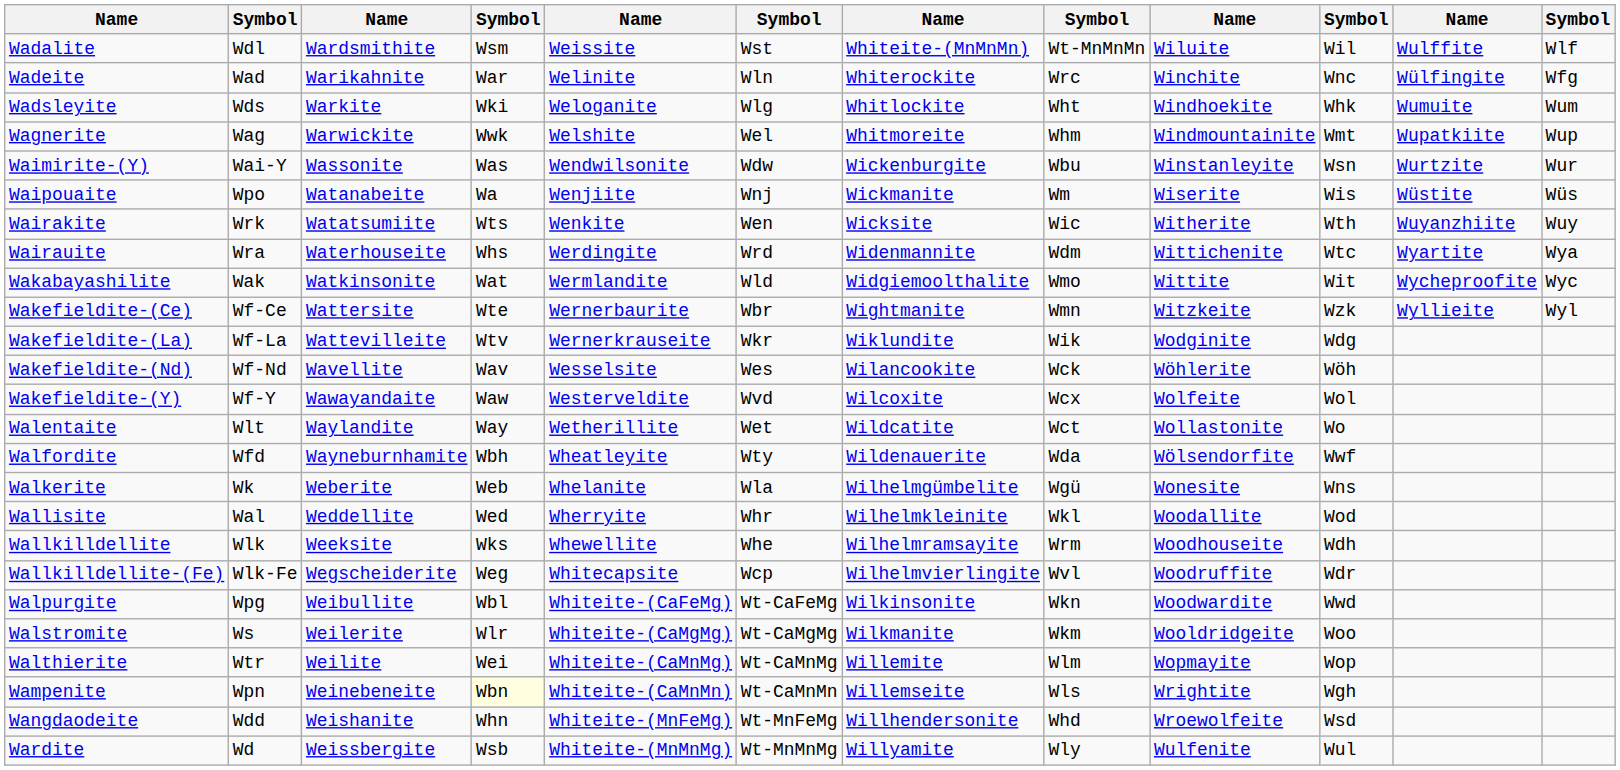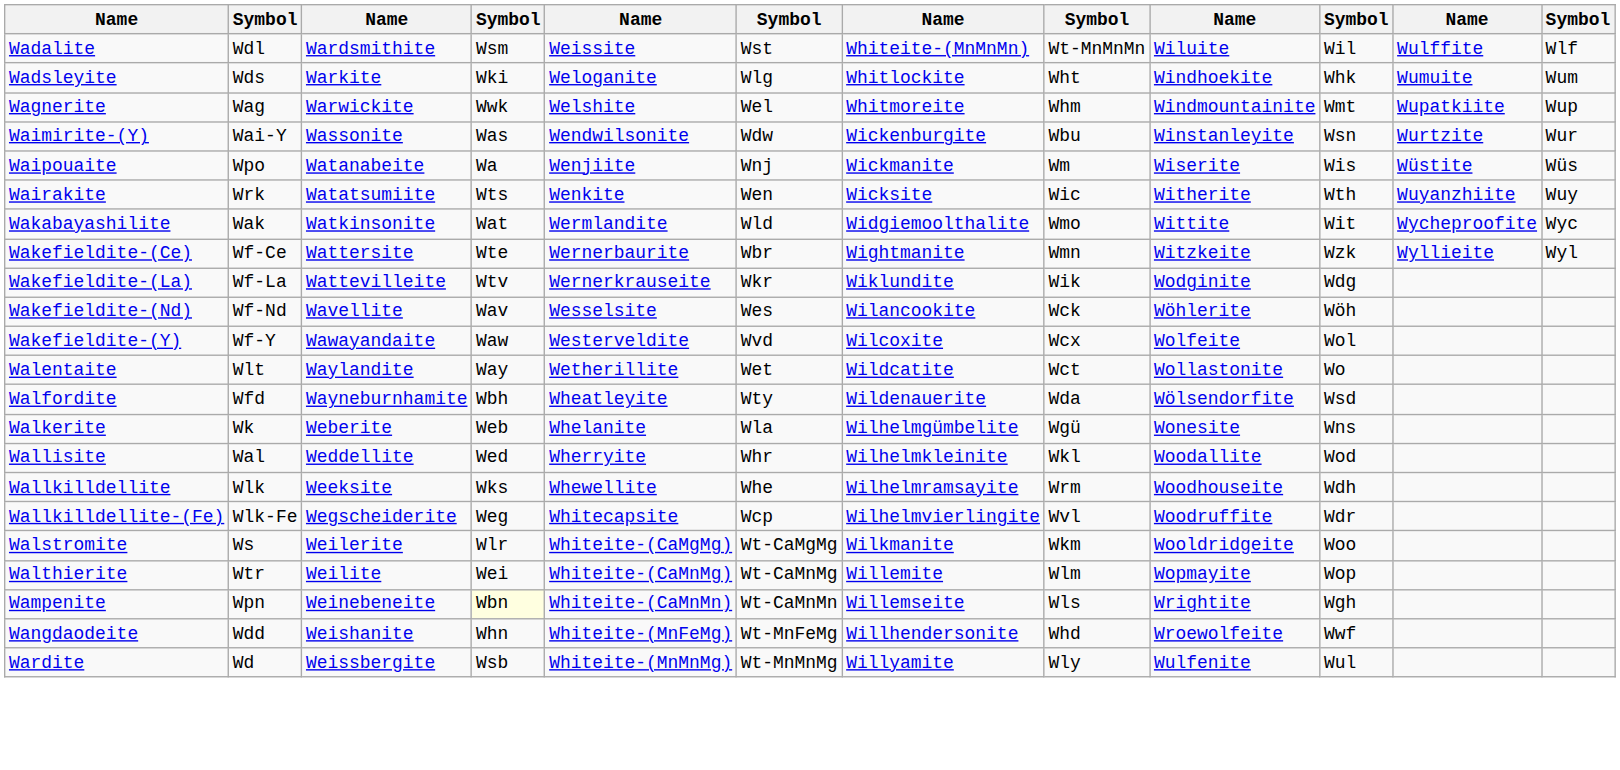 <table class="wikitable">
 <tr>
 <th>Name</th>
 <th>Symbol</th>
 <th>Name</th>
 <th>Symbol</th>
 <th>Name</th>
 <th>Symbol</th>
 <th>Name</th>
 <th>Symbol</th>
 <th>Name</th>
 <th>Symbol</th>
 <th>Name</th>
 <th>Symbol</th>
 </tr>
 <tr>
 <td><a href='#'>Wadalite</a></td>
 <td>Wdl</td>
 <td><a href='#'>Wardsmithite</a></td>
 <td>Wsm</td>
 <td><a href='#'>Weissite</a></td>
 <td>Wst</td>
 <td><a href='#'>Whiteite-(MnMnMn)</a></td>
 <td>Wt-MnMnMn</td>
 <td><a href='#'>Wiluite</a></td>
 <td>Wil</td>
 <td><a href='#'>Wulffite</a></td>
 <td>Wlf</td>
-</tr>
-<tr>
-<td><a href='#'>Wadeite</a></td>
-<td>Wad</td>
-<td><a href='#'>Warikahnite</a></td>
-<td>War</td>
-<td><a href='#'>Welinite</a></td>
-<td>Wln</td>
-<td><a href='#'>Whiterockite</a></td>
-<td>Wrc</td>
-<td><a href='#'>Winchite</a></td>
-<td>Wnc</td>
-<td><a href='#'>Wülfingite</a></td>
-<td>Wfg</td>
 </tr>
 <tr>
 <td><a href='#'>Wadsleyite</a></td>
 <td>Wds</td>
 <td><a href='#'>Warkite</a></td>
 <td>Wki</td>
 <td><a href='#'>Weloganite</a></td>
 <td>Wlg</td>
 <td><a href='#'>Whitlockite</a></td>
 <td>Wht</td>
 <td><a href='#'>Windhoekite</a></td>
 <td>Whk</td>
 <td><a href='#'>Wumuite</a></td>
 <td>Wum</td>
 </tr>
 <tr>
 <td><a href='#'>Wagnerite</a></td>
 <td>Wag</td>
 <td><a href='#'>Warwickite</a></td>
 <td>Wwk</td>
 <td><a href='#'>Welshite</a></td>
 <td>Wel</td>
 <td><a href='#'>Whitmoreite</a></td>
 <td>Whm</td>
 <td><a href='#'>Windmountainite</a></td>
 <td>Wmt</td>
 <td><a href='#'>Wupatkiite</a></td>
 <td>Wup</td>
 </tr>
 <tr>
 <td><a href='#'>Waimirite-(Y)</a></td>
 <td>Wai-Y</td>
 <td><a href='#'>Wassonite</a></td>
 <td>Was</td>
 <td><a href='#'>Wendwilsonite</a></td>
 <td>Wdw</td>
 <td><a href='#'>Wickenburgite</a></td>
 <td>Wbu</td>
 <td><a href='#'>Winstanleyite</a></td>
 <td>Wsn</td>
 <td><a href='#'>Wurtzite</a></td>
 <td>Wur</td>
 </tr>
 <tr>
 <td><a href='#'>Waipouaite</a></td>
 <td>Wpo</td>
 <td><a href='#'>Watanabeite</a></td>
 <td>Wa</td>
 <td><a href='#'>Wenjiite</a></td>
 <td>Wnj</td>
 <td><a href='#'>Wickmanite</a></td>
 <td>Wm</td>
 <td><a href='#'>Wiserite</a></td>
 <td>Wis</td>
 <td><a href='#'>Wüstite</a></td>
 <td>Wüs</td>
 </tr>
 <tr>
 <td><a href='#'>Wairakite</a></td>
 <td>Wrk</td>
 <td><a href='#'>Watatsumiite</a></td>
 <td>Wts</td>
 <td><a href='#'>Wenkite</a></td>
 <td>Wen</td>
 <td><a href='#'>Wicksite</a></td>
 <td>Wic</td>
 <td><a href='#'>Witherite</a></td>
 <td>Wth</td>
 <td><a href='#'>Wuyanzhiite</a></td>
 <td>Wuy</td>
-</tr>
-<tr>
-<td><a href='#'>Wairauite</a></td>
-<td>Wra</td>
-<td><a href='#'>Waterhouseite</a></td>
-<td>Whs</td>
-<td><a href='#'>Werdingite</a></td>
-<td>Wrd</td>
-<td><a href='#'>Widenmannite</a></td>
-<td>Wdm</td>
-<td><a href='#'>Wittichenite</a></td>
-<td>Wtc</td>
-<td><a href='#'>Wyartite</a></td>
-<td>Wya</td>
 </tr>
 <tr>
 <td><a href='#'>Wakabayashilite</a></td>
 <td>Wak</td>
 <td><a href='#'>Watkinsonite</a></td>
 <td>Wat</td>
 <td><a href='#'>Wermlandite</a></td>
 <td>Wld</td>
 <td><a href='#'>Widgiemoolthalite</a></td>
 <td>Wmo</td>
 <td><a href='#'>Wittite</a></td>
 <td>Wit</td>
 <td><a href='#'>Wycheproofite</a></td>
 <td>Wyc</td>
 </tr>
 <tr>
 <td><a href='#'>Wakefieldite-(Ce)</a></td>
 <td>Wf-Ce</td>
 <td><a href='#'>Wattersite</a></td>
 <td>Wte</td>
 <td><a href='#'>Wernerbaurite</a></td>
 <td>Wbr</td>
 <td><a href='#'>Wightmanite</a></td>
 <td>Wmn</td>
 <td><a href='#'>Witzkeite</a></td>
 <td>Wzk</td>
 <td><a href='#'>Wyllieite</a></td>
 <td>Wyl</td>
 </tr>
 <tr>
 <td><a href='#'>Wakefieldite-(La)</a></td>
 <td>Wf-La</td>
 <td><a href='#'>Wattevilleite</a></td>
 <td>Wtv</td>
 <td><a href='#'>Wernerkrauseite</a></td>
 <td>Wkr</td>
 <td><a href='#'>Wiklundite</a></td>
 <td>Wik</td>
 <td><a href='#'>Wodginite</a></td>
 <td>Wdg</td>
 <td></td>
 <td></td>
 </tr>
 <tr>
 <td><a href='#'>Wakefieldite-(Nd)</a></td>
 <td>Wf-Nd</td>
 <td><a href='#'>Wavellite</a></td>
 <td>Wav</td>
 <td><a href='#'>Wesselsite</a></td>
 <td>Wes</td>
 <td><a href='#'>Wilancookite</a></td>
 <td>Wck</td>
 <td><a href='#'>Wöhlerite</a></td>
 <td>Wöh</td>
 <td></td>
 <td></td>
 </tr>
 <tr>
 <td><a href='#'>Wakefieldite-(Y)</a></td>
 <td>Wf-Y</td>
 <td><a href='#'>Wawayandaite</a></td>
 <td>Waw</td>
 <td><a href='#'>Westerveldite</a></td>
 <td>Wvd</td>
 <td><a href='#'>Wilcoxite</a></td>
 <td>Wcx</td>
 <td><a href='#'>Wolfeite</a></td>
 <td>Wol</td>
 <td></td>
 <td></td>
 </tr>
 <tr>
 <td><a href='#'>Walentaite</a></td>
 <td>Wlt</td>
 <td><a href='#'>Waylandite</a></td>
 <td>Way</td>
 <td><a href='#'>Wetherillite</a></td>
 <td>Wet</td>
 <td><a href='#'>Wildcatite</a></td>
 <td>Wct</td>
 <td><a href='#'>Wollastonite</a></td>
 <td>Wo</td>
 <td></td>
 <td></td>
 </tr>
 <tr>
 <td><a href='#'>Walfordite</a></td>
 <td>Wfd</td>
 <td><a href='#'>Wayneburnhamite</a></td>
 <td>Wbh</td>
 <td><a href='#'>Wheatleyite</a></td>
 <td>Wty</td>
 <td><a href='#'>Wildenauerite</a></td>
 <td>Wda</td>
 <td><a href='#'>Wölsendorfite</a></td>
-<td>Wwf</td>
+<td>Wsd</td>
 <td></td>
 <td></td>
 </tr>
 <tr>
 <td><a href='#'>Walkerite</a></td>
 <td>Wk</td>
 <td><a href='#'>Weberite</a></td>
 <td>Web</td>
 <td><a href='#'>Whelanite</a></td>
 <td>Wla</td>
 <td><a href='#'>Wilhelmgümbelite</a></td>
 <td>Wgü</td>
 <td><a href='#'>Wonesite</a></td>
 <td>Wns</td>
 <td></td>
 <td></td>
 </tr>
 <tr>
 <td><a href='#'>Wallisite</a></td>
 <td>Wal</td>
 <td><a href='#'>Weddellite</a></td>
 <td>Wed</td>
 <td><a href='#'>Wherryite</a></td>
 <td>Whr</td>
 <td><a href='#'>Wilhelmkleinite</a></td>
 <td>Wkl</td>
 <td><a href='#'>Woodallite</a></td>
 <td>Wod</td>
 <td></td>
 <td></td>
 </tr>
 <tr>
 <td><a href='#'>Wallkilldellite</a></td>
 <td>Wlk</td>
 <td><a href='#'>Weeksite</a></td>
 <td>Wks</td>
 <td><a href='#'>Whewellite</a></td>
 <td>Whe</td>
 <td><a href='#'>Wilhelmramsayite</a></td>
 <td>Wrm</td>
 <td><a href='#'>Woodhouseite</a></td>
 <td>Wdh</td>
 <td></td>
 <td></td>
 </tr>
 <tr>
 <td><a href='#'>Wallkilldellite-(Fe)</a></td>
 <td>Wlk-Fe</td>
 <td><a href='#'>Wegscheiderite</a></td>
 <td>Weg</td>
 <td><a href='#'>Whitecapsite</a></td>
 <td>Wcp</td>
 <td><a href='#'>Wilhelmvierlingite</a></td>
 <td>Wvl</td>
 <td><a href='#'>Woodruffite</a></td>
 <td>Wdr</td>
 <td></td>
 <td></td>
 </tr>
 <tr>
-<td><a href='#'>Walpurgite</a></td>
-<td>Wpg</td>
-<td><a href='#'>Weibullite</a></td>
-<td>Wbl</td>
-<td><a href='#'>Whiteite-(CaFeMg)</a></td>
-<td>Wt-CaFeMg</td>
-<td><a href='#'>Wilkinsonite</a></td>
-<td>Wkn</td>
-<td><a href='#'>Woodwardite</a></td>
-<td>Wwd</td>
-<td></td>
-<td></td>
-</tr>
-<tr>
 <td><a href='#'>Walstromite</a></td>
 <td>Ws</td>
 <td><a href='#'>Weilerite</a></td>
 <td>Wlr</td>
 <td><a href='#'>Whiteite-(CaMgMg)</a></td>
 <td>Wt-CaMgMg</td>
 <td><a href='#'>Wilkmanite</a></td>
 <td>Wkm</td>
 <td><a href='#'>Wooldridgeite</a></td>
 <td>Woo</td>
 <td></td>
 <td></td>
 </tr>
 <tr>
 <td><a href='#'>Walthierite</a></td>
 <td>Wtr</td>
 <td><a href='#'>Weilite</a></td>
 <td>Wei</td>
 <td><a href='#'>Whiteite-(CaMnMg)</a></td>
 <td>Wt-CaMnMg</td>
 <td><a href='#'>Willemite</a></td>
 <td>Wlm</td>
 <td><a href='#'>Wopmayite</a></td>
 <td>Wop</td>
 <td></td>
 <td></td>
 </tr>
 <tr>
 <td><a href='#'>Wampenite</a></td>
 <td>Wpn</td>
 <td><a href='#'>Weinebeneite</a></td>
 <td style="background: lightyellow;">Wbn</td>
 <td><a href='#'>Whiteite-(CaMnMn)</a></td>
 <td>Wt-CaMnMn</td>
 <td><a href='#'>Willemseite</a></td>
 <td>Wls</td>
 <td><a href='#'>Wrightite</a></td>
 <td>Wgh</td>
 <td></td>
 <td></td>
 </tr>
 <tr>
 <td><a href='#'>Wangdaodeite</a></td>
 <td>Wdd</td>
 <td><a href='#'>Weishanite</a></td>
 <td>Whn</td>
 <td><a href='#'>Whiteite-(MnFeMg)</a></td>
 <td>Wt-MnFeMg</td>
 <td><a href='#'>Willhendersonite</a></td>
 <td>Whd</td>
 <td><a href='#'>Wroewolfeite</a></td>
-<td>Wsd</td>
+<td>Wwf</td>
 <td></td>
 <td></td>
 </tr>
 <tr>
 <td><a href='#'>Wardite</a></td>
 <td>Wd</td>
 <td><a href='#'>Weissbergite</a></td>
 <td>Wsb</td>
 <td><a href='#'>Whiteite-(MnMnMg)</a></td>
 <td>Wt-MnMnMg</td>
 <td><a href='#'>Willyamite</a></td>
 <td>Wly</td>
 <td><a href='#'>Wulfenite</a></td>
 <td>Wul</td>
 <td></td>
 <td></td>
 </tr>
 </table>
